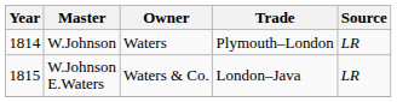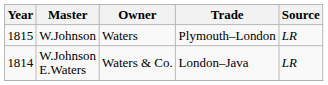 <table class=" wikitable">
 <tr>
 <th>Year</th>
 <th>Master</th>
 <th>Owner</th>
 <th>Trade</th>
 <th>Source</th>
 </tr>
 <tr>
-<td>1814</td>
+<td>1815</td>
 <td>W.Johnson</td>
 <td>Waters</td>
 <td>Plymouth–London</td>
 <td><em>LR</em></td>
 </tr>
 <tr>
-<td>1815</td>
+<td>1814</td>
 <td>W.Johnson<br>E.Waters</td>
 <td>Waters & Co.</td>
 <td>London–Java</td>
 <td><em>LR</em></td>
 </tr>
 <tr>
 </tr>
 </table>
